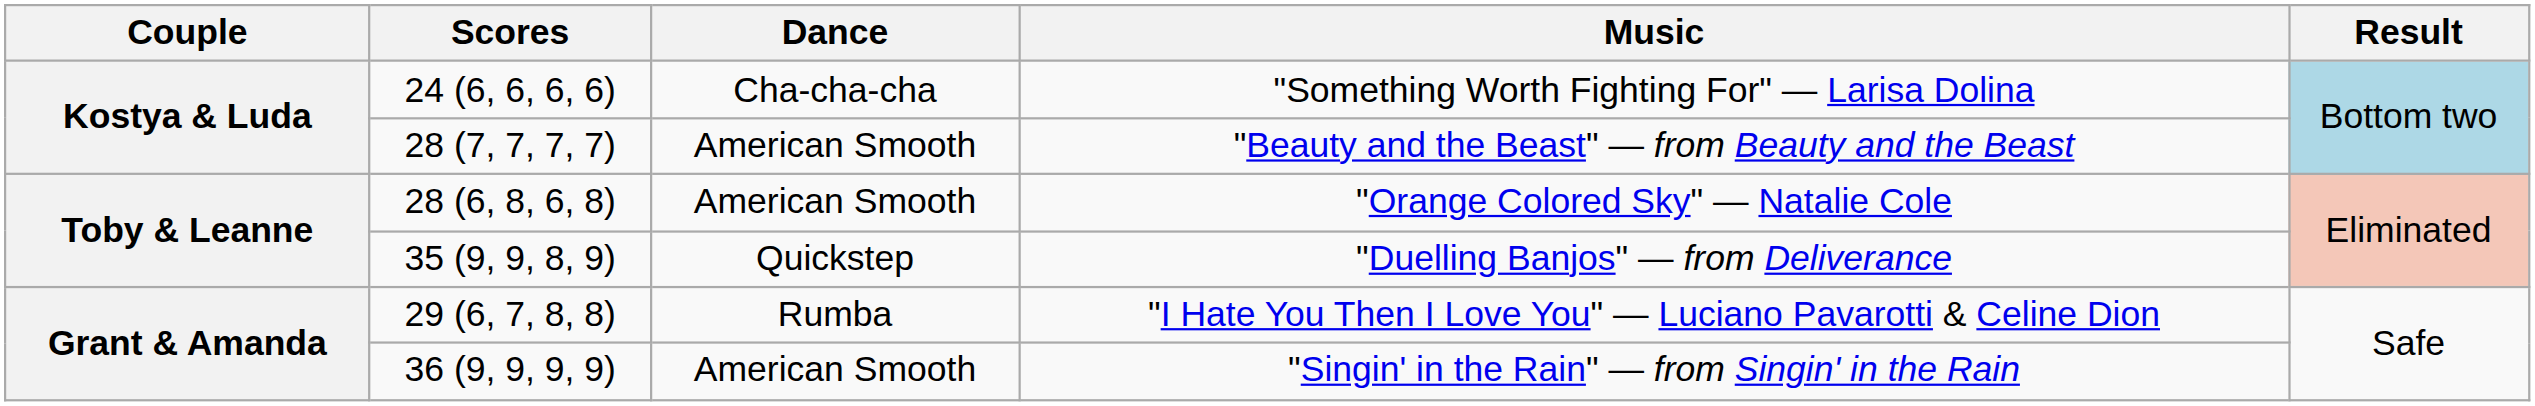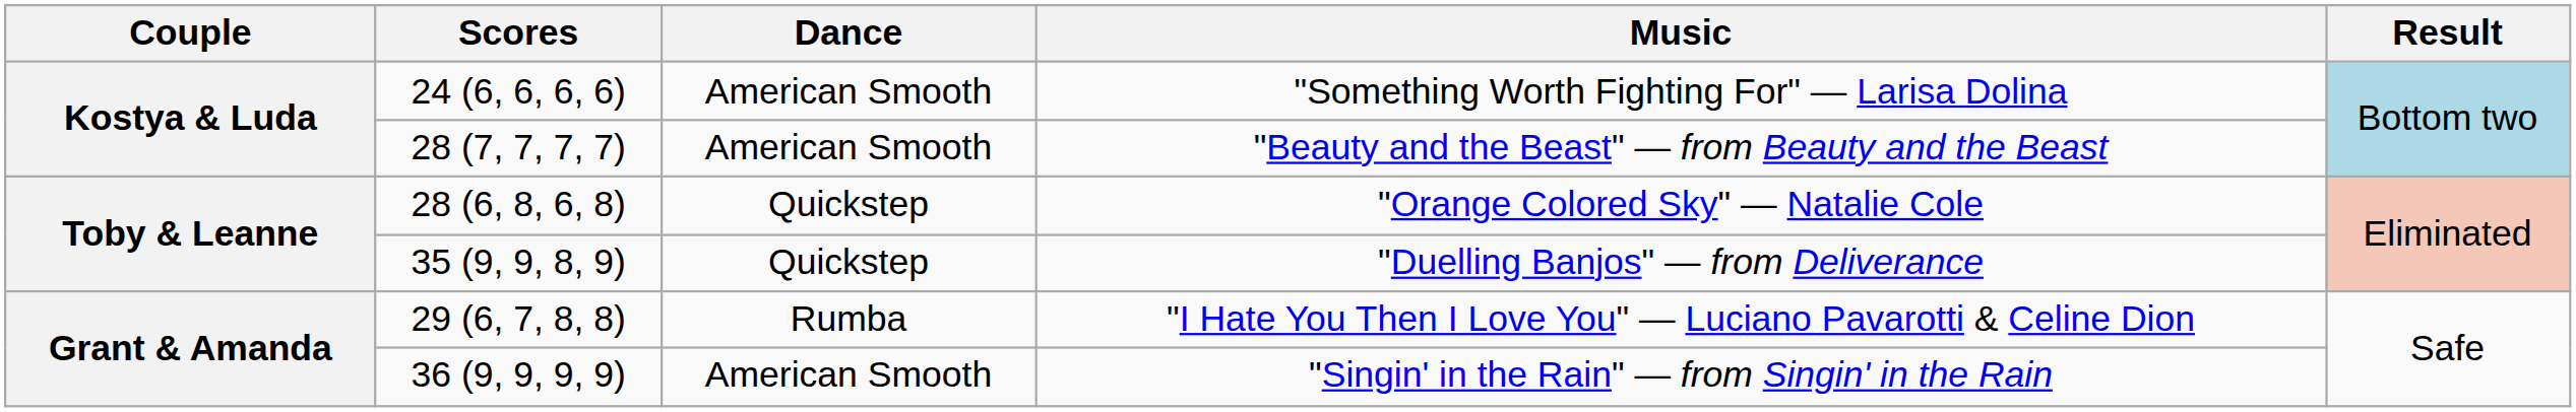 <table class="wikitable sortable" style="text-align:center; width: 90%">
 <tr>
 <th scope="col">Couple</th>
 <th scope="col">Scores</th>
 <th scope="col" class="unsortable">Dance</th>
 <th scope="col" class="unsortable">Music</th>
 <th scope="col" class="unsortable">Result</th>
 </tr>
 <tr>
 <th scope="row" rowspan=2>Kostya & Luda</th>
 <td>24 (6, 6, 6, 6)</td>
-<td>Cha-cha-cha</td>
+<td>American Smooth</td>
 <td>"Something Worth Fighting For" — <a href='#'>Larisa Dolina</a></td>
 <td rowspan=2 bgcolor="lightblue">Bottom two</td>
 </tr>
 <tr>
 <td>28 (7, 7, 7, 7)</td>
 <td>American Smooth</td>
 <td>"<a href='#'>Beauty and the Beast</a>" — <em>from <a href='#'>Beauty and the Beast</a></em></td>
 </tr>
 <tr>
 <th scope="row" rowspan=2>Toby & Leanne</th>
 <td>28 (6, 8, 6, 8)</td>
-<td>American Smooth</td>
+<td>Quickstep</td>
 <td>"<a href='#'>Orange Colored Sky</a>" — <a href='#'>Natalie Cole</a></td>
 <td rowspan=2 bgcolor="f4c7b8">Eliminated</td>
 </tr>
 <tr>
 <td>35 (9, 9, 8, 9)</td>
 <td>Quickstep</td>
 <td>"<a href='#'>Duelling Banjos</a>" — <em>from <a href='#'>Deliverance</a></em></td>
 </tr>
 <tr>
 <th scope="row" rowspan=2>Grant & Amanda</th>
 <td>29 (6, 7, 8, 8)</td>
 <td>Rumba</td>
 <td>"<a href='#'>I Hate You Then I Love You</a>" — <a href='#'>Luciano Pavarotti</a> & <a href='#'>Celine Dion</a></td>
 <td rowspan=2>Safe</td>
 </tr>
 <tr>
 <td>36 (9, 9, 9, 9)</td>
 <td>American Smooth</td>
 <td>"<a href='#'>Singin' in the Rain</a>" — <em>from <a href='#'>Singin' in the Rain</a></em></td>
 </tr>
 </table>
